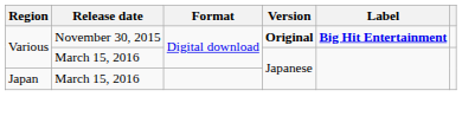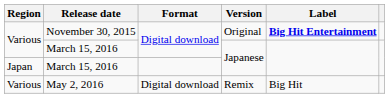 <table class="wikitable plainrowheaders">
 <tr>
 <th style="text-align:center;">Region</th>
 <th style="text-align:center;">Release date</th>
 <th style="text-align:center;">Format</th>
 <th style="text-align:center;">Version</th>
 <th style="text-align:center;">Label</th>
 <th></th>
 </tr>
 <tr>
 <td rowspan="2">Various</td>
 <td>November 30, 2015</td>
 <td rowspan="2"><a href='#'>Digital download</a></td>
-<td><strong>Original</strong></td>
+<td>Original</td>
 <td rowspan="row"><strong><a href='#'>Big Hit Entertainment</a></strong></td>
 <td></td>
 </tr>
 <tr>
 <td rowspan="row">March 15, 2016</td>
 <td rowspan="2">Japanese</td>
 <td rowspan="2"></td>
 <td rowspan="2"></td>
 </tr>
 <tr>
 <td>Japan</td>
 <td rowspan="row">March 15, 2016</td>
 <td></td>
 </tr>
+<tr>
+<td rowspan="row">Various</td>
+<td>May 2, 2016</td>
+<td rowspan="row">Digital download</td>
+<td>Remix</td>
+<td rowspan="row">Big Hit</td>
+<td></td>
+</tr>
 </table>
